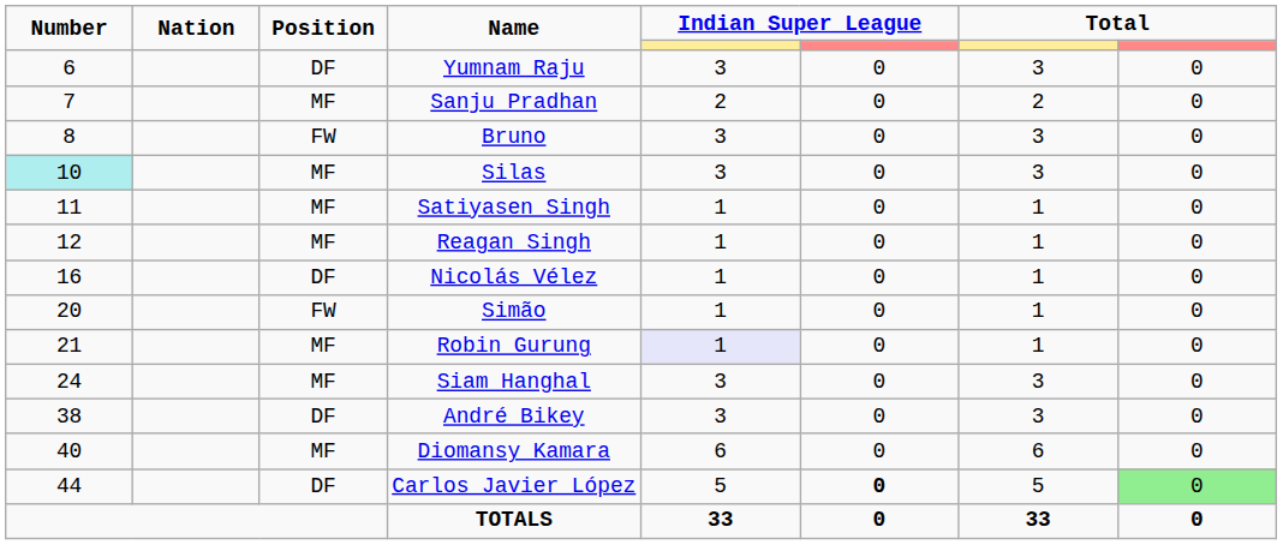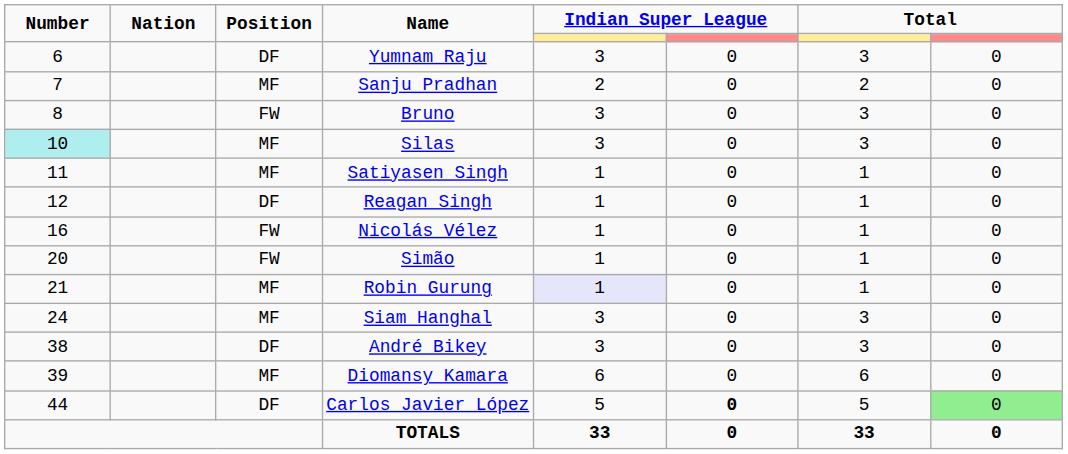 <table class="wikitable" style="font-size: 100%; text-align: center;">
 <tr>
 <td rowspan="2" width="10%" align="center"><strong>Number</strong></td>
 <td rowspan="2" width="10%" align="center"><strong>Nation</strong></td>
 <td rowspan="2" width="10%" align="center"><strong>Position</strong></td>
 <td rowspan="2" width="20%" align="center"><strong>Name</strong></td>
 <td colspan="2" align="center"><strong><a href='#'>Indian Super League</a></strong></td>
 <td colspan="2" align="center"><strong>Total</strong></td>
 </tr>
 <tr>
 <th width=60 style="background: #FFEE99"></th>
 <th width=60 style="background: #FF8888"></th>
 <th width=60 style="background: #FFEE99"></th>
 <th width=60 style="background: #FF8888"></th>
 </tr>
 <tr>
 <td>6</td>
 <td></td>
 <td>DF</td>
 <td><a href='#'>Yumnam Raju</a></td>
 <td>3</td>
 <td>0</td>
 <td>3</td>
 <td>0</td>
 </tr>
 <tr>
 <td>7</td>
 <td></td>
 <td>MF</td>
 <td><a href='#'>Sanju Pradhan</a></td>
 <td>2</td>
 <td>0</td>
 <td>2</td>
 <td>0</td>
 </tr>
 <tr>
 <td>8</td>
 <td></td>
 <td>FW</td>
 <td><a href='#'>Bruno</a></td>
 <td>3</td>
 <td>0</td>
 <td>3</td>
 <td>0</td>
 </tr>
 <tr>
 <td style="background: paleturquoise;">10</td>
 <td></td>
 <td>MF</td>
 <td><a href='#'>Silas</a></td>
 <td>3</td>
 <td>0</td>
 <td>3</td>
 <td>0</td>
 </tr>
 <tr>
 <td>11</td>
 <td></td>
 <td>MF</td>
 <td><a href='#'>Satiyasen Singh</a></td>
 <td>1</td>
 <td>0</td>
 <td>1</td>
 <td>0</td>
 </tr>
 <tr>
 <td>12</td>
 <td></td>
-<td>MF</td>
+<td>DF</td>
 <td><a href='#'>Reagan Singh</a></td>
 <td>1</td>
 <td>0</td>
 <td>1</td>
 <td>0</td>
 </tr>
 <tr>
 <td>16</td>
 <td></td>
-<td>DF</td>
+<td>FW</td>
 <td><a href='#'>Nicolás Vélez</a></td>
 <td>1</td>
 <td>0</td>
 <td>1</td>
 <td>0</td>
 </tr>
 <tr>
 <td>20</td>
 <td></td>
 <td>FW</td>
 <td><a href='#'>Simão</a></td>
 <td>1</td>
 <td>0</td>
 <td>1</td>
 <td>0</td>
 </tr>
 <tr>
 <td>21</td>
 <td></td>
 <td>MF</td>
 <td><a href='#'>Robin Gurung</a></td>
 <td style="background: lavender;">1</td>
 <td>0</td>
 <td>1</td>
 <td>0</td>
 </tr>
 <tr>
 <td>24</td>
 <td></td>
 <td>MF</td>
 <td><a href='#'>Siam Hanghal</a></td>
 <td>3</td>
 <td>0</td>
 <td>3</td>
 <td>0</td>
 </tr>
 <tr>
 <td>38</td>
 <td></td>
 <td>DF</td>
 <td><a href='#'>André Bikey</a></td>
 <td>3</td>
 <td>0</td>
 <td>3</td>
 <td>0</td>
 </tr>
 <tr>
-<td>40</td>
+<td>39</td>
 <td></td>
 <td>MF</td>
 <td><a href='#'>Diomansy Kamara</a></td>
 <td>6</td>
 <td>0</td>
 <td>6</td>
 <td>0</td>
 </tr>
 <tr>
 <td>44</td>
 <td></td>
 <td>DF</td>
 <td><a href='#'>Carlos Javier López</a></td>
 <td>5</td>
 <td><strong>0</strong></td>
 <td>5</td>
 <td style="background: lightgreen;">0</td>
 </tr>
 <tr>
 <td colspan="3"></td>
 <td><strong>TOTALS</strong></td>
 <td><strong>33</strong></td>
 <td><strong>0</strong></td>
 <td><strong>33</strong></td>
 <td><strong>0</strong></td>
 </tr>
 </table>
